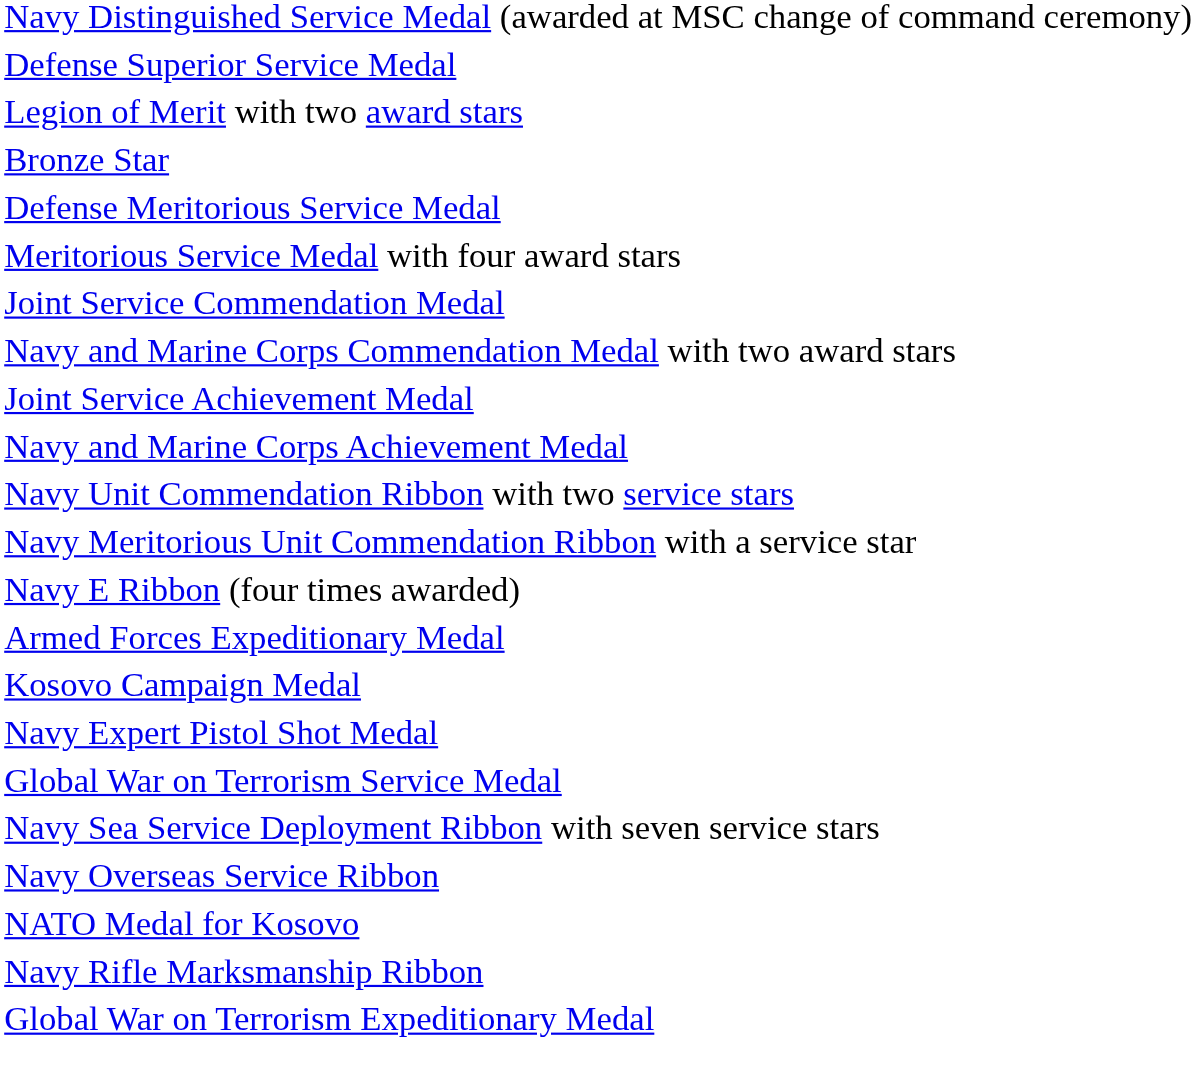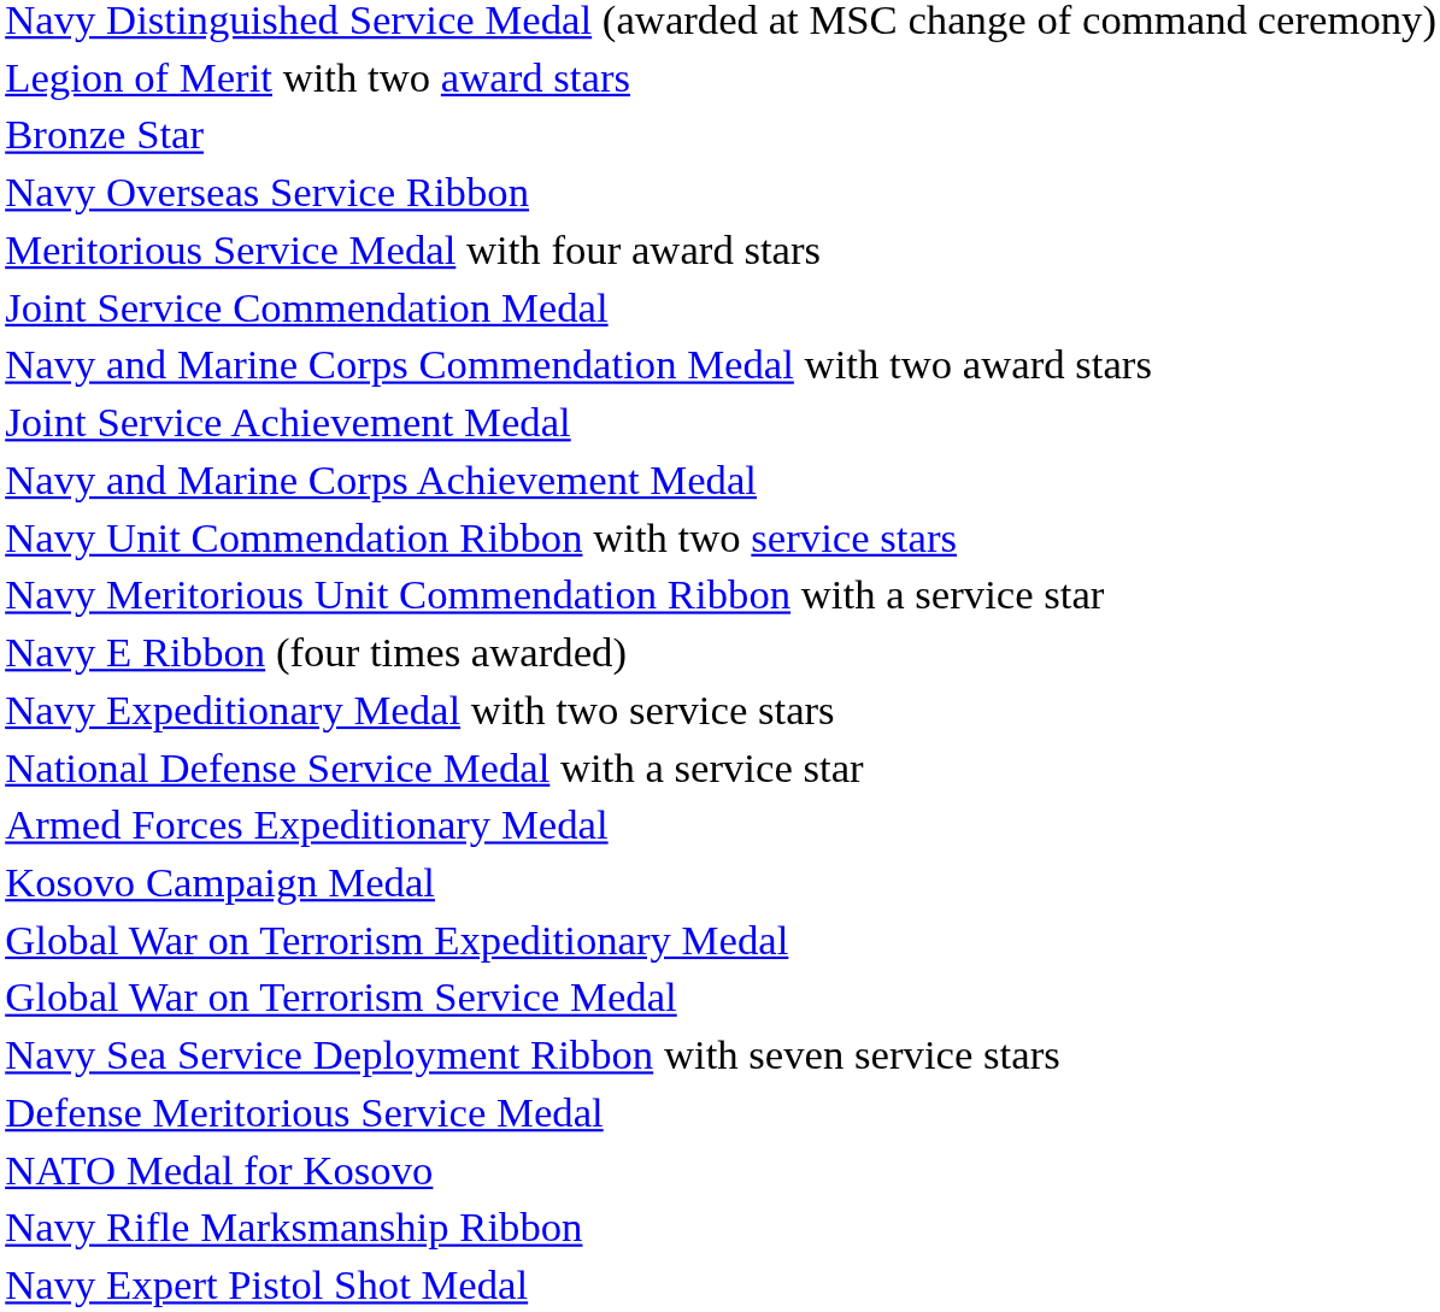 <table>
 <tr>
 <td></td>
 <td><a href='#'>Navy Distinguished Service Medal</a> (awarded at MSC change of command ceremony)</td>
-</tr>
-<tr>
-<td></td>
-<td><a href='#'>Defense Superior Service Medal</a></td>
 </tr>
 <tr>
 <td></td>
 <td><a href='#'>Legion of Merit</a> with two <a href='#'>award stars</a></td>
 </tr>
 <tr>
 <td></td>
 <td><a href='#'>Bronze Star</a></td>
 </tr>
 <tr>
 <td></td>
-<td><a href='#'>Defense Meritorious Service Medal</a></td>
+<td><a href='#'>Navy Overseas Service Ribbon</a></td>
 </tr>
 <tr>
 <td></td>
 <td><a href='#'>Meritorious Service Medal</a> with four award stars</td>
 </tr>
 <tr>
 <td></td>
 <td><a href='#'>Joint Service Commendation Medal</a></td>
 </tr>
 <tr>
 <td></td>
 <td><a href='#'>Navy and Marine Corps Commendation Medal</a> with two award stars</td>
 </tr>
 <tr>
 <td></td>
 <td><a href='#'>Joint Service Achievement Medal</a></td>
 </tr>
 <tr>
 <td></td>
 <td><a href='#'>Navy and Marine Corps Achievement Medal</a></td>
 </tr>
 <tr>
 <td></td>
 <td><a href='#'>Navy Unit Commendation Ribbon</a> with two <a href='#'>service stars</a></td>
 </tr>
 <tr>
 <td></td>
 <td><a href='#'>Navy Meritorious Unit Commendation Ribbon</a> with a service star</td>
 </tr>
 <tr>
 <td></td>
 <td><a href='#'>Navy E Ribbon</a> (four times awarded)</td>
 </tr>
 <tr>
 <td></td>
+<td><a href='#'>Navy Expeditionary Medal</a> with two service stars</td>
+</tr>
+<tr>
+<td></td>
+<td><a href='#'>National Defense Service Medal</a> with a service star</td>
+</tr>
+<tr>
+<td></td>
 <td><a href='#'>Armed Forces Expeditionary Medal</a></td>
 </tr>
 <tr>
 <td></td>
 <td><a href='#'>Kosovo Campaign Medal</a></td>
 </tr>
 <tr>
 <td></td>
-<td><a href='#'>Navy Expert Pistol Shot Medal</a></td>
+<td><a href='#'>Global War on Terrorism Expeditionary Medal</a></td>
 </tr>
 <tr>
 <td></td>
 <td><a href='#'>Global War on Terrorism Service Medal</a></td>
 </tr>
 <tr>
 <td></td>
 <td><a href='#'>Navy Sea Service Deployment Ribbon</a> with seven service stars</td>
 </tr>
 <tr>
 <td></td>
-<td><a href='#'>Navy Overseas Service Ribbon</a></td>
+<td><a href='#'>Defense Meritorious Service Medal</a></td>
 </tr>
 <tr>
 <td></td>
 <td><a href='#'>NATO Medal for Kosovo</a></td>
 </tr>
 <tr>
 <td></td>
 <td><a href='#'>Navy Rifle Marksmanship Ribbon</a></td>
 </tr>
 <tr>
 <td></td>
-<td><a href='#'>Global War on Terrorism Expeditionary Medal</a></td>
+<td><a href='#'>Navy Expert Pistol Shot Medal</a></td>
 </tr>
 </table>
